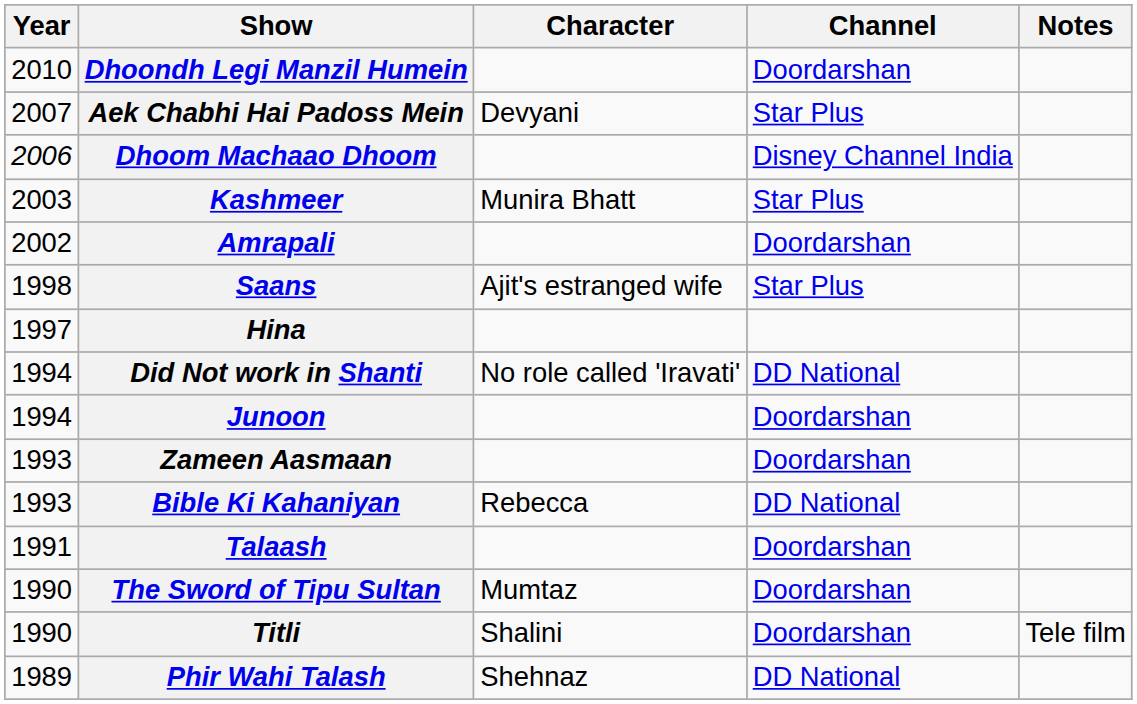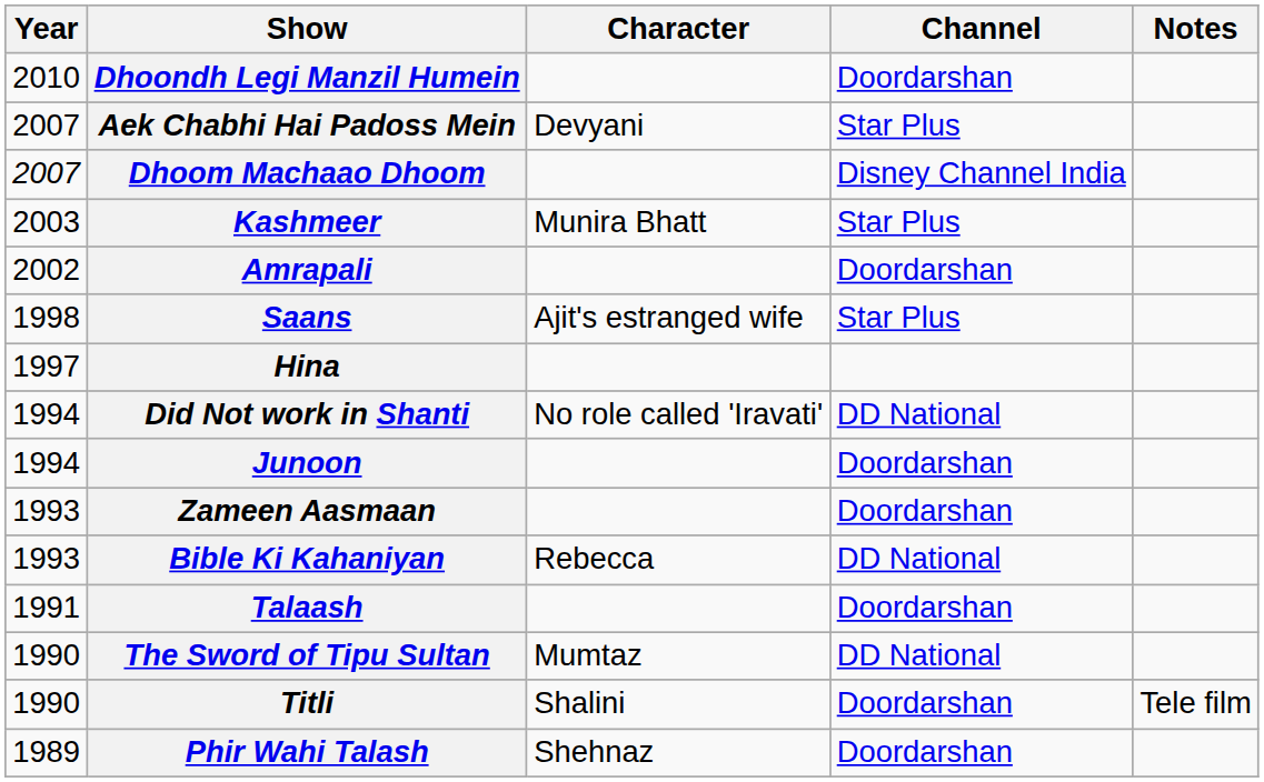 <table class="wikitable sortable plainrowheaders">
 <tr style="text-align:center;">
 <th scope="col">Year</th>
 <th scope="col">Show</th>
 <th scope="col">Character</th>
 <th scope="col">Channel</th>
 <th class="unsortable" scope="col">Notes</th>
 </tr>
 <tr>
 <td>2010</td>
 <th scope="row"><em><a href='#'>Dhoondh Legi Manzil Humein</a></em></th>
 <td></td>
 <td><a href='#'>Doordarshan</a></td>
 <td></td>
 </tr>
 <tr>
 <td>2007</td>
 <th scope="row"><em>Aek Chabhi Hai Padoss Mein</em></th>
 <td>Devyani</td>
 <td><a href='#'>Star Plus</a></td>
 <td></td>
 </tr>
 <tr>
-<td><em>2006</em></td>
+<td><em>2007</em></td>
 <th scope="row"><em><a href='#'>Dhoom Machaao Dhoom</a></em></th>
 <td></td>
 <td><a href='#'>Disney Channel India</a></td>
 <td></td>
 </tr>
 <tr>
 <td>2003</td>
 <th scope="row"><em><a href='#'>Kashmeer</a></em></th>
 <td>Munira Bhatt</td>
 <td><a href='#'>Star Plus</a></td>
 <td></td>
 </tr>
 <tr>
 <td>2002</td>
 <th scope="row"><em><a href='#'>Amrapali</a></em></th>
 <td></td>
 <td><a href='#'>Doordarshan</a></td>
 <td></td>
 </tr>
 <tr>
 <td>1998</td>
 <th scope="row"><em><a href='#'>Saans</a></em></th>
 <td>Ajit's estranged wife</td>
 <td><a href='#'>Star Plus</a></td>
 <td></td>
 </tr>
 <tr>
 <td>1997</td>
 <th scope="row"><em>Hina</em></th>
 <td></td>
 <td></td>
 <td></td>
 </tr>
 <tr>
 <td>1994</td>
 <th scope="row"><em>Did Not work in <a href='#'>Shanti</a></em></th>
 <td>No role called 'Iravati'</td>
 <td><a href='#'>DD National</a></td>
 <td></td>
 </tr>
 <tr>
 <td>1994</td>
 <th scope="row"><em><a href='#'>Junoon</a></em></th>
 <td></td>
 <td><a href='#'>Doordarshan</a></td>
 <td></td>
 </tr>
 <tr>
 <td>1993</td>
 <th scope="row"><em>Zameen Aasmaan</em></th>
 <td></td>
 <td><a href='#'>Doordarshan</a></td>
 <td></td>
 </tr>
 <tr>
 <td>1993</td>
 <th scope="row"><em><a href='#'>Bible Ki Kahaniyan</a></em></th>
 <td>Rebecca</td>
 <td><a href='#'>DD National</a></td>
 <td></td>
 </tr>
 <tr>
 <td>1991</td>
 <th scope="row"><em><a href='#'>Talaash</a></em></th>
 <td></td>
 <td><a href='#'>Doordarshan</a></td>
 <td></td>
 </tr>
 <tr>
 <td>1990</td>
 <th scope="row"><em><a href='#'>The Sword of Tipu Sultan</a></em></th>
 <td>Mumtaz</td>
-<td><a href='#'>Doordarshan</a></td>
+<td><a href='#'>DD National</a></td>
 <td></td>
 </tr>
 <tr>
 <td>1990</td>
 <th scope="row"><em>Titli</em></th>
 <td>Shalini</td>
 <td><a href='#'>Doordarshan</a></td>
 <td>Tele film</td>
 </tr>
 <tr>
 <td>1989</td>
 <th scope="row"><em><a href='#'>Phir Wahi Talash</a></em></th>
 <td>Shehnaz</td>
-<td><a href='#'>DD National</a></td>
+<td><a href='#'>Doordarshan</a></td>
 <td></td>
 </tr>
 </table>
